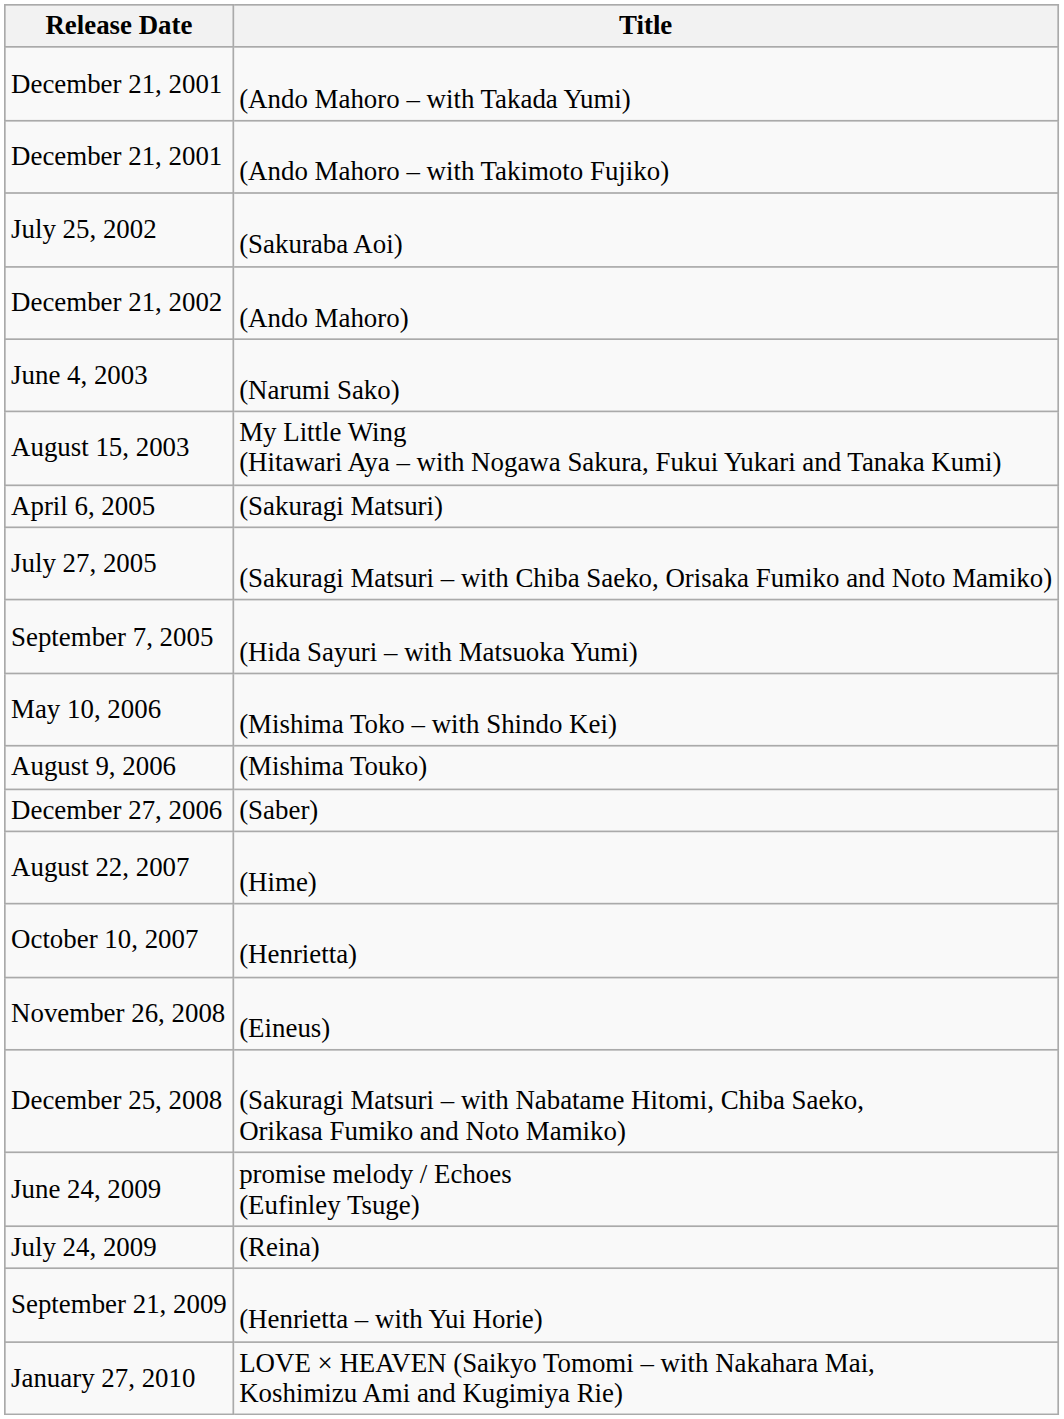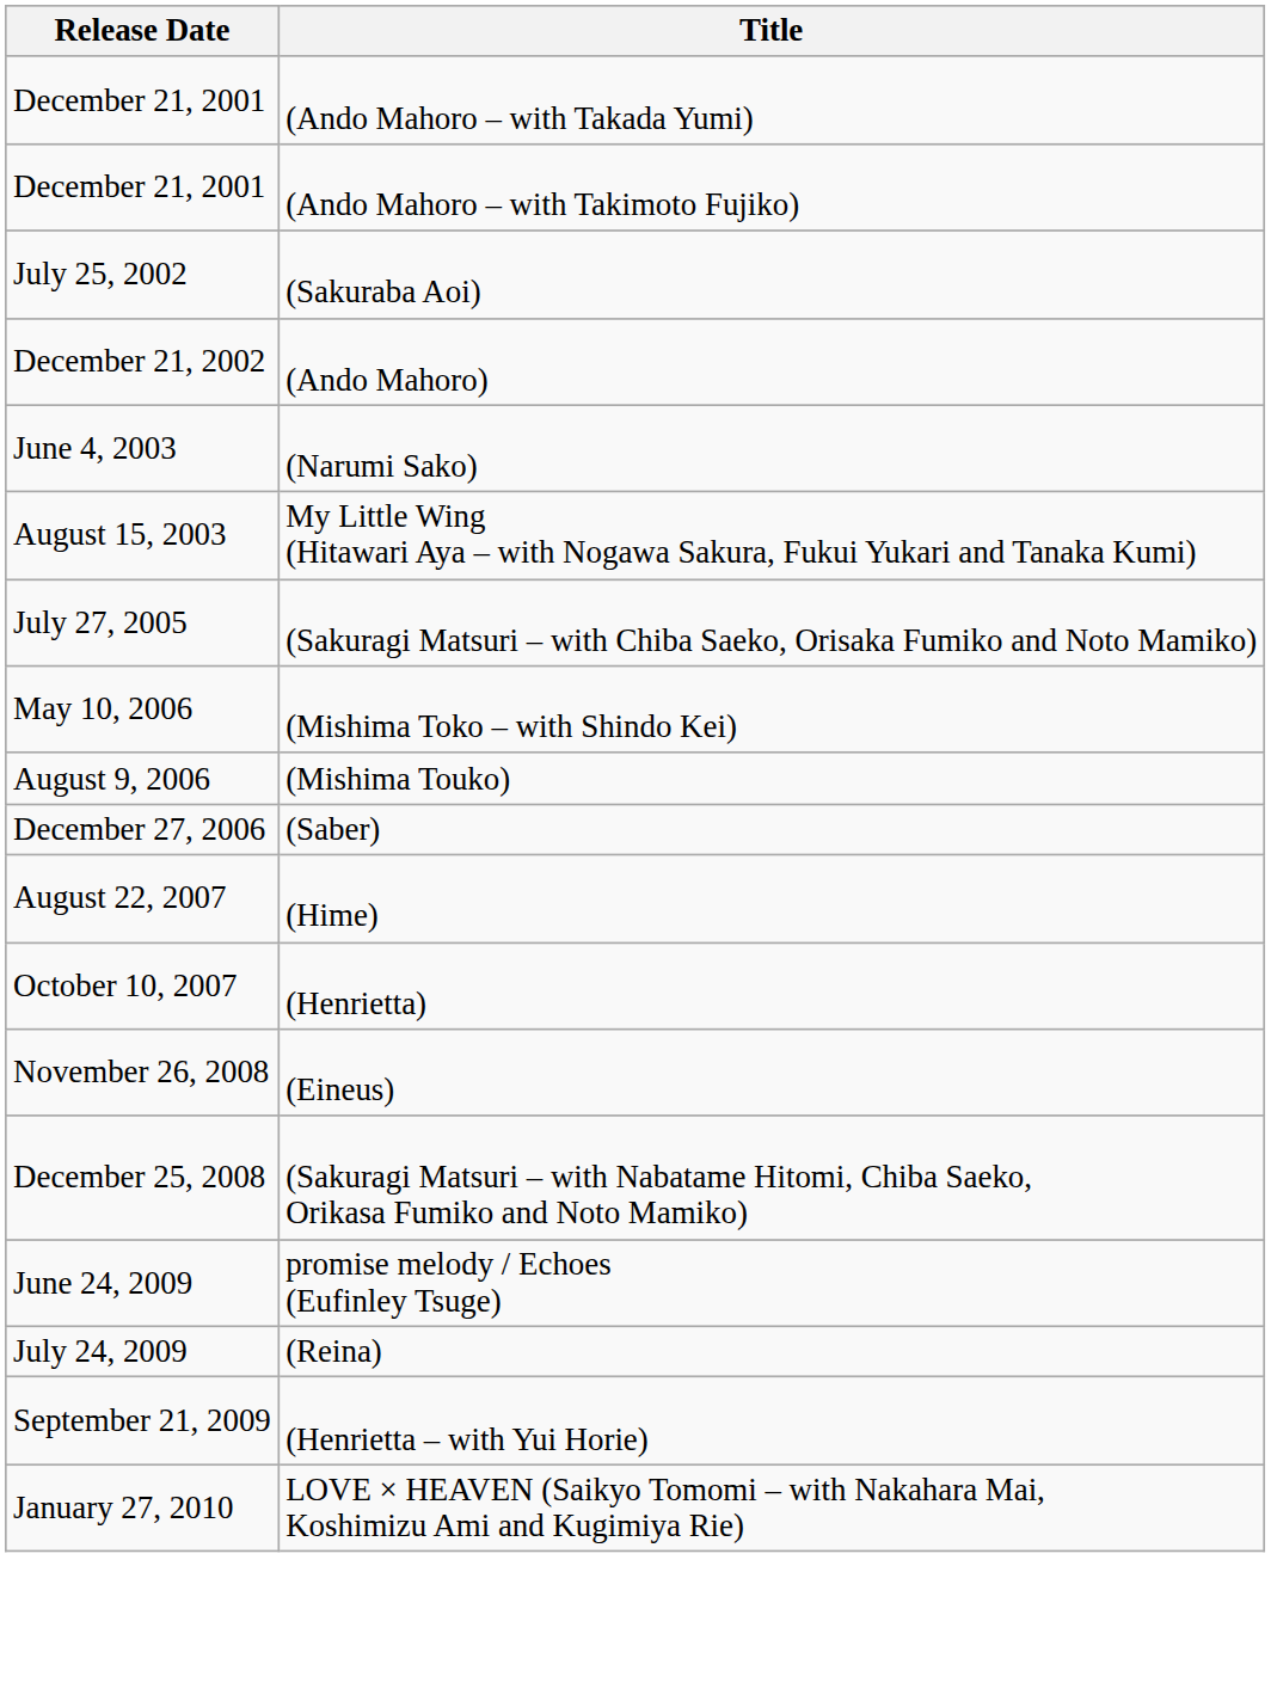 <table class="wikitable">
 <tr>
 <th>Release Date</th>
 <th>Title</th>
 </tr>
 <tr>
 <td>December 21, 2001</td>
 <td><br>(Ando Mahoro – with Takada Yumi)</td>
 </tr>
 <tr>
 <td>December 21, 2001</td>
 <td><br>(Ando Mahoro – with Takimoto Fujiko)</td>
 </tr>
 <tr>
 <td>July 25, 2002</td>
 <td><br>(Sakuraba Aoi)</td>
 </tr>
 <tr>
 <td>December 21, 2002</td>
 <td><br>(Ando Mahoro)</td>
 </tr>
 <tr>
 <td>June 4, 2003</td>
 <td><br>(Narumi Sako)</td>
 </tr>
 <tr>
 <td>August 15, 2003</td>
 <td>My Little Wing<br>(Hitawari Aya – with Nogawa Sakura, Fukui Yukari and Tanaka Kumi)</td>
 </tr>
 <tr>
-<td>April 6, 2005</td>
-<td> (Sakuragi Matsuri)</td>
-</tr>
-<tr>
 <td>July 27, 2005</td>
 <td><br>(Sakuragi Matsuri – with Chiba Saeko, Orisaka Fumiko and Noto Mamiko)</td>
-</tr>
-<tr>
-<td>September 7, 2005</td>
-<td><br>(Hida Sayuri – with Matsuoka Yumi)</td>
 </tr>
 <tr>
 <td>May 10, 2006</td>
 <td><br>(Mishima Toko – with Shindo Kei)</td>
 </tr>
 <tr>
 <td>August 9, 2006</td>
 <td>(Mishima Touko)</td>
 </tr>
 <tr>
 <td>December 27, 2006</td>
 <td> (Saber)</td>
 </tr>
 <tr>
 <td>August 22, 2007</td>
 <td><br>(Hime)</td>
 </tr>
 <tr>
 <td>October 10, 2007</td>
 <td><br>(Henrietta)</td>
 </tr>
 <tr>
 <td>November 26, 2008</td>
 <td><br>(Eineus)</td>
 </tr>
 <tr>
 <td>December 25, 2008</td>
 <td><br>(Sakuragi Matsuri – with Nabatame Hitomi, Chiba Saeko,<br>Orikasa Fumiko and Noto Mamiko)</td>
 </tr>
 <tr>
 <td>June 24, 2009</td>
 <td>promise melody / Echoes<br>(Eufinley Tsuge)</td>
 </tr>
 <tr>
 <td>July 24, 2009</td>
 <td> (Reina)</td>
 </tr>
 <tr>
 <td>September 21, 2009</td>
 <td><br>(Henrietta – with Yui Horie)</td>
 </tr>
 <tr>
 <td>January 27, 2010</td>
 <td>LOVE × HEAVEN (Saikyo Tomomi – with Nakahara Mai,<br>Koshimizu Ami and Kugimiya Rie)</td>
 </tr>
 </table>
